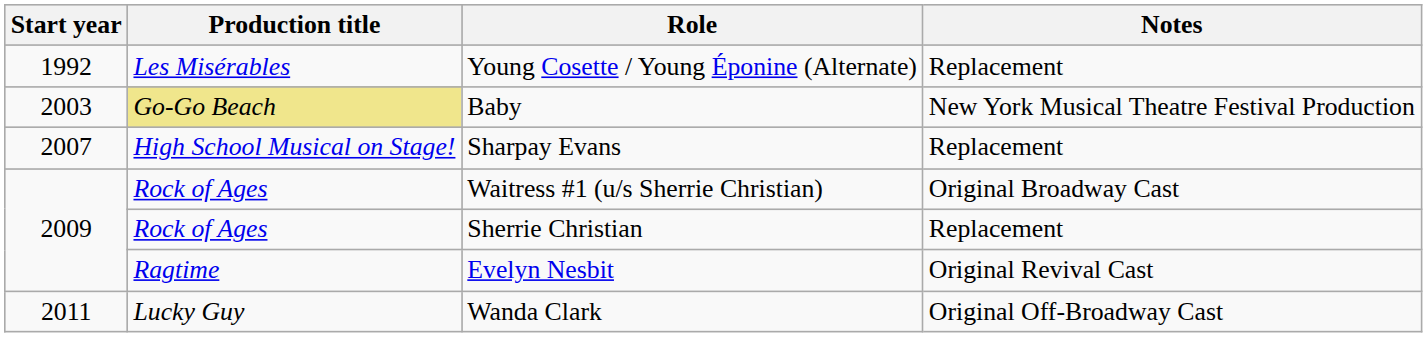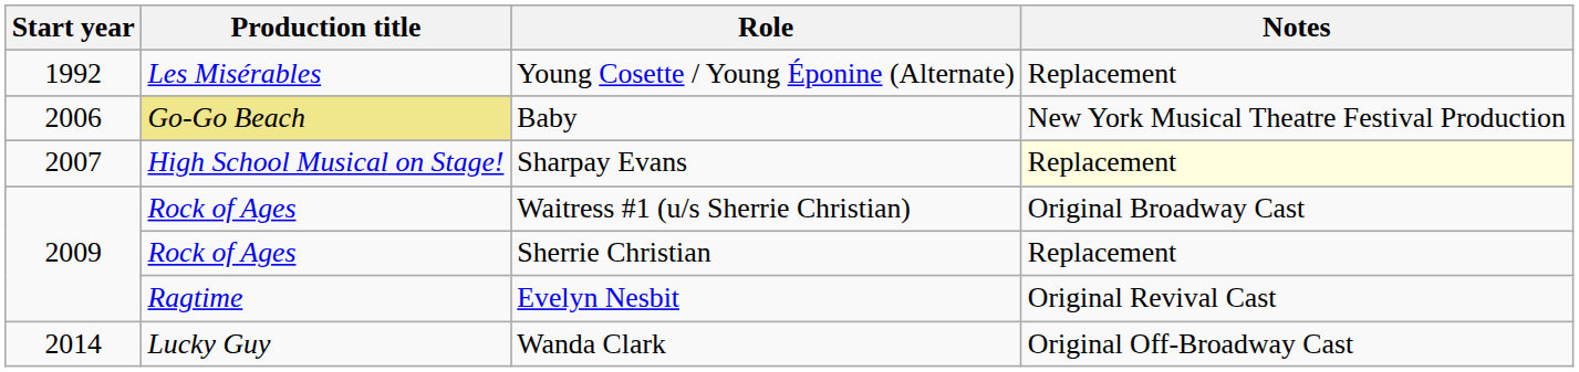 <table class="wikitable sortable">
 <tr>
 <th>Start year</th>
 <th>Production title</th>
 <th>Role</th>
 <th class="unsortable">Notes</th>
 </tr>
 <tr>
 <td style="text-align:center;">1992</td>
 <td><em><a href='#'>Les Misérables</a></em></td>
 <td>Young <a href='#'>Cosette</a> / Young <a href='#'>Éponine</a> (Alternate)</td>
 <td>Replacement</td>
 </tr>
 <tr>
-<td style="text-align:center;">2003</td>
+<td style="text-align:center;">2006</td>
 <td style="background: khaki;"><em>Go-Go Beach</em></td>
 <td>Baby</td>
 <td>New York Musical Theatre Festival Production</td>
 </tr>
 <tr>
 <td style="text-align:center;">2007</td>
 <td><em><a href='#'>High School Musical on Stage!</a></em></td>
 <td>Sharpay Evans</td>
-<td>Replacement</td>
+<td style="background: lightyellow;">Replacement</td>
 </tr>
 <tr>
 <td rowspan="3" style="text-align:center;">2009</td>
 <td><em><a href='#'>Rock of Ages</a></em></td>
 <td>Waitress #1 (u/s Sherrie Christian)</td>
 <td>Original Broadway Cast</td>
 </tr>
 <tr>
 <td><em><a href='#'>Rock of Ages</a></em></td>
 <td>Sherrie Christian</td>
 <td>Replacement</td>
 </tr>
 <tr>
 <td><em><a href='#'>Ragtime</a></em></td>
 <td><a href='#'>Evelyn Nesbit</a></td>
 <td>Original Revival Cast</td>
 </tr>
 <tr>
-<td style="text-align:center;">2011</td>
+<td style="text-align:center;">2014</td>
 <td><em>Lucky Guy</em></td>
 <td>Wanda Clark</td>
 <td>Original Off-Broadway Cast</td>
 </tr>
 </table>
